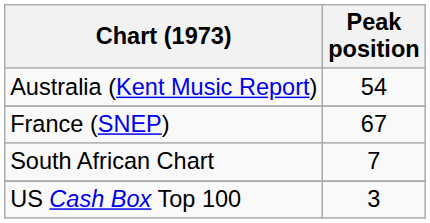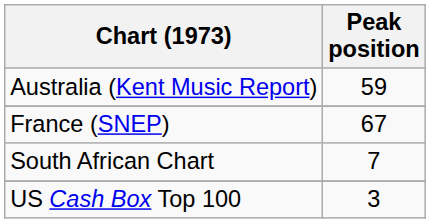 <table class="wikitable sortable">
 <tr>
 <th>Chart (1973)</th>
 <th>Peak<br>position</th>
 </tr>
 <tr>
 <td>Australia (<a href='#'>Kent Music Report</a>)</td>
-<td align="center">54</td>
+<td align="center">59</td>
 </tr>
 <tr>
 </tr>
 <tr>
 </tr>
 <tr>
 </tr>
 <tr>
 </tr>
 <tr>
 </tr>
 <tr>
 </tr>
 <tr>
 <td>France (<a href='#'>SNEP</a>)</td>
 <td align="center">67</td>
 </tr>
 <tr>
 <td>South African Chart</td>
 <td align="center">7</td>
 </tr>
 <tr>
 </tr>
 <tr>
 <td>US <a href='#'><em>Cash Box</em></a> Top 100</td>
 <td align="center">3</td>
 </tr>
 </table>
